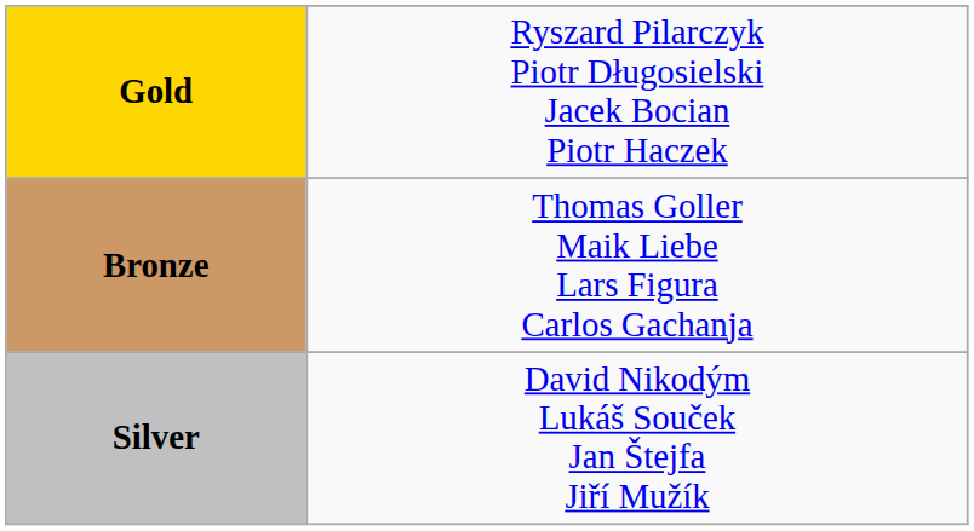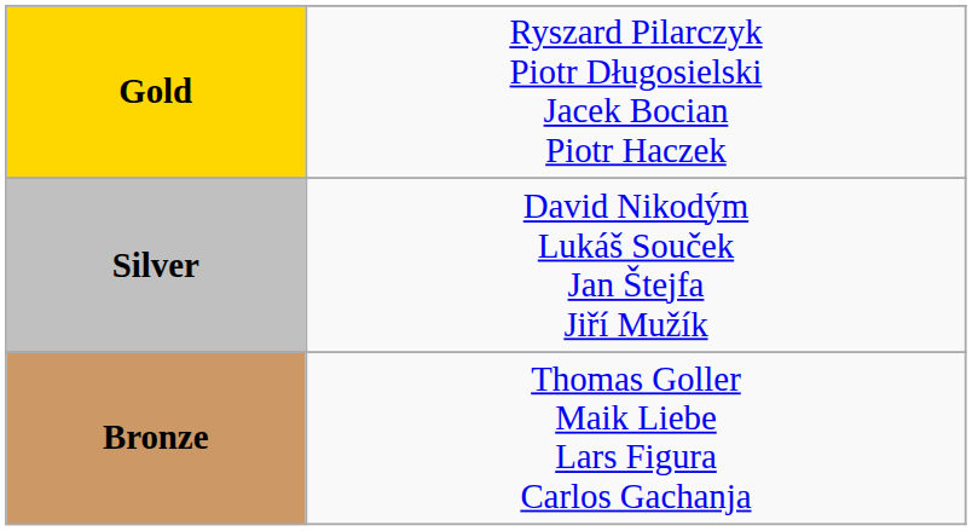 <table class="wikitable" style="text-align:center; " width="35%">
 <tr>
 <td bgcolor="gold"><strong>Gold</strong></td>
 <td><a href='#'>Ryszard Pilarczyk</a><br><a href='#'>Piotr Długosielski</a><br><a href='#'>Jacek Bocian</a><br><a href='#'>Piotr Haczek</a><br>  <small><em></em></small></td>
 </tr>
 <tr>
+<td bgcolor="silver"><strong>Silver</strong></td>
+<td><a href='#'>David Nikodým</a><br><a href='#'>Lukáš Souček</a><br><a href='#'>Jan Štejfa</a><br><a href='#'>Jiří Mužík</a><br>  <small><em></em></small></td>
+</tr>
+<tr>
 <td bgcolor="CC9966"><strong>Bronze</strong></td>
 <td><a href='#'>Thomas Goller</a><br><a href='#'>Maik Liebe</a><br><a href='#'>Lars Figura</a><br><a href='#'>Carlos Gachanja</a><br>  <small><em></em></small></td>
 </tr>
-<tr>
-<td bgcolor="silver"><strong>Silver</strong></td>
-<td><a href='#'>David Nikodým</a><br><a href='#'>Lukáš Souček</a><br><a href='#'>Jan Štejfa</a><br><a href='#'>Jiří Mužík</a><br>  <small><em></em></small></td>
-</tr>
 </table>
